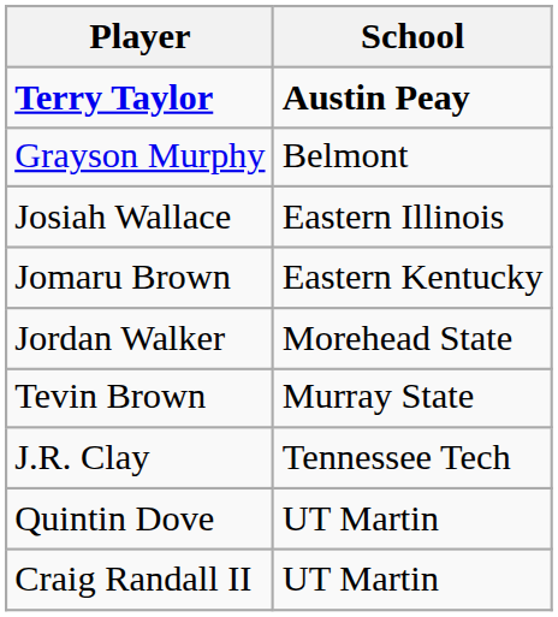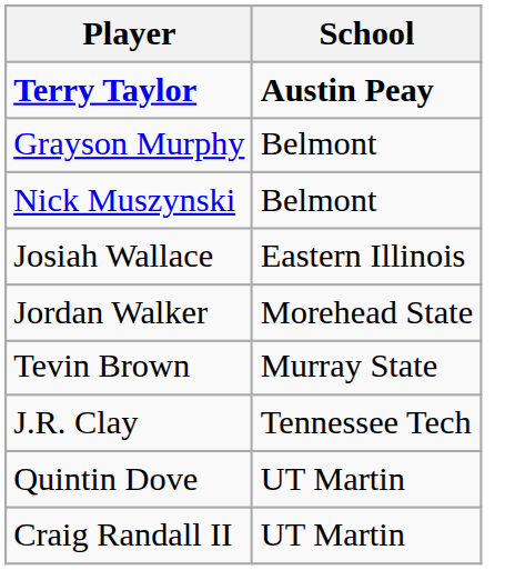 <table class="wikitable" style="white-space:nowrap; font-size:90%;">
 <tr>
 <th>Player</th>
 <th>School</th>
 </tr>
 <tr>
 <td><strong><a href='#'>Terry Taylor</a></strong></td>
 <td><strong>Austin Peay</strong></td>
 </tr>
 <tr>
 <td><a href='#'>Grayson Murphy</a></td>
 <td>Belmont</td>
 </tr>
 <tr>
+<td><a href='#'>Nick Muszynski</a></td>
+<td>Belmont</td>
+</tr>
+<tr>
 <td>Josiah Wallace</td>
 <td>Eastern Illinois</td>
-</tr>
-<tr>
-<td>Jomaru Brown</td>
-<td>Eastern Kentucky</td>
 </tr>
 <tr>
 <td>Jordan Walker</td>
 <td>Morehead State</td>
 </tr>
 <tr>
 <td>Tevin Brown</td>
 <td>Murray State</td>
 </tr>
 <tr>
 <td>J.R. Clay</td>
 <td>Tennessee Tech</td>
 </tr>
 <tr>
 <td>Quintin Dove</td>
 <td>UT Martin</td>
 </tr>
 <tr>
 <td>Craig Randall II</td>
 <td>UT Martin</td>
 </tr>
 </table>
